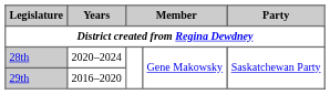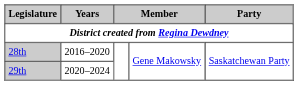 <table border=1 cellpadding=5 cellspacing=0>
 <tr bgcolor="CCCCCC">
 <th>Legislature</th>
 <th>Years</th>
 <th colspan="2">Member</th>
 <th>Party</th>
 </tr>
 <tr>
 <td colspan="5" align="center"><strong><em>District created from <a href='#'>Regina Dewdney</a></em></strong></td>
 </tr>
 <tr>
 <td bgcolor="CCCCCC"><a href='#'>28th</a></td>
-<td>2020–2024</td>
+<td>2016–2020</td>
 <td rowspan="2" >   </td>
 <td rowspan="2"><a href='#'>Gene Makowsky</a></td>
 <td rowspan="2"><a href='#'>Saskatchewan Party</a></td>
 </tr>
 <tr>
 <td bgcolor="CCCCCC"><a href='#'>29th</a></td>
-<td>2016–2020</td>
+<td>2020–2024</td>
 </tr>
 </table>
